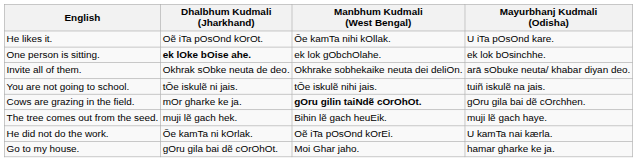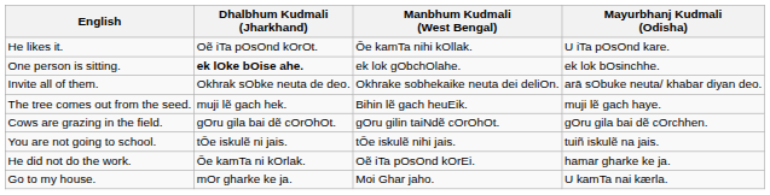 <table class="wikitable" style="text-align: left;font-size: 12pt">
 <tr>
 <th>English</th>
 <th>Dhalbhum Kudmali <br>(Jharkhand)</th>
 <th>Manbhum Kudmali <br>(West Bengal)</th>
 <th>Mayurbhanj Kudmali <br>(Odisha)</th>
 </tr>
 <tr>
 <td>He likes it.</td>
 <td>Oẽ iTa pOsOnd kOrOt.</td>
 <td>Õe kamTa nihi kOllak.</td>
 <td>U iTa pOsOnd kare.</td>
 </tr>
 <tr>
 <td>One person is sitting.</td>
 <td><strong>ek lOke bOise ahe.</strong></td>
 <td>ek lok gObchOlahe.</td>
 <td>ek lok bOsinchhe.</td>
 </tr>
 <tr>
 <td>Invite all of them.</td>
 <td>Okhrak sObke neuta de deo.</td>
 <td>Okhrake sobhekaike neuta dei deliOn.</td>
 <td>arā sObuke neuta/ khabar diyan deo.</td>
 </tr>
 <tr>
+<td>The tree comes out from the seed.</td>
+<td>muji lẽ gach hek.</td>
+<td>Bihin lẽ gach heuEik.</td>
+<td>muji lẽ gach haye.</td>
+</tr>
+<tr>
+<td>Cows are grazing in the field.</td>
+<td>gOru gila bai dẽ cOrOhOt.</td>
+<td>gOru gilin taiNdẽ cOrOhOt.</td>
+<td>gOru gila bai dẽ cOrchhen.</td>
+</tr>
+<tr>
 <td>You are not going to school.</td>
 <td>tÕe iskulẽ ni jais.</td>
 <td>tÕe iskulẽ nihi jais.</td>
 <td>tuiñ iskulẽ na jais.</td>
 </tr>
 <tr>
-<td>Cows are grazing in the field.</td>
-<td>mOr gharke ke ja.</td>
-<td><strong>gOru gilin taiNdẽ cOrOhOt.</strong></td>
-<td>gOru gila bai dẽ cOrchhen.</td>
-</tr>
-<tr>
-<td>The tree comes out from the seed.</td>
-<td>muji lẽ gach hek.</td>
-<td>Bihin lẽ gach heuEik.</td>
-<td>muji lẽ gach haye.</td>
-</tr>
-<tr>
 <td>He did not do the work.</td>
 <td>Õe kamTa ni kOrlak.</td>
 <td>Oẽ iTa pOsOnd kOrEi.</td>
-<td>U kamTa nai kærla.</td>
+<td>hamar gharke ke ja.</td>
 </tr>
 <tr>
 <td>Go to my house.</td>
-<td>gOru gila bai dẽ cOrOhOt.</td>
+<td>mOr gharke ke ja.</td>
 <td>Moi Ghar jaho.</td>
-<td>hamar gharke ke ja.</td>
+<td>U kamTa nai kærla.</td>
 </tr>
 </table>
